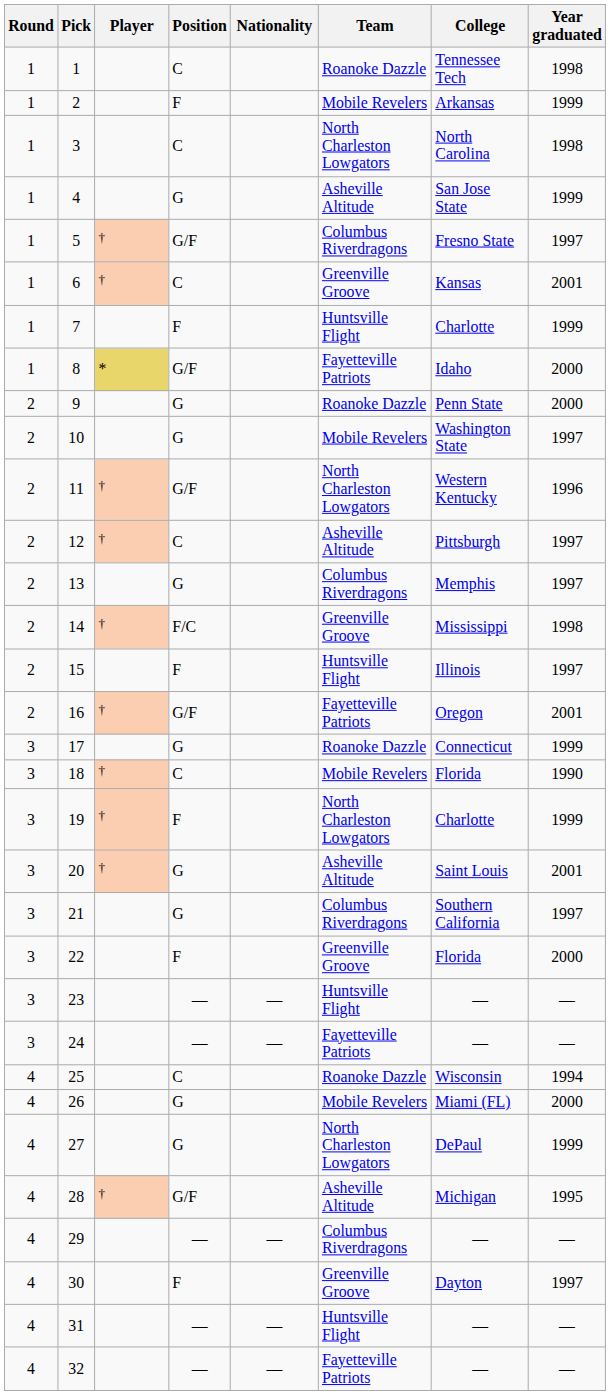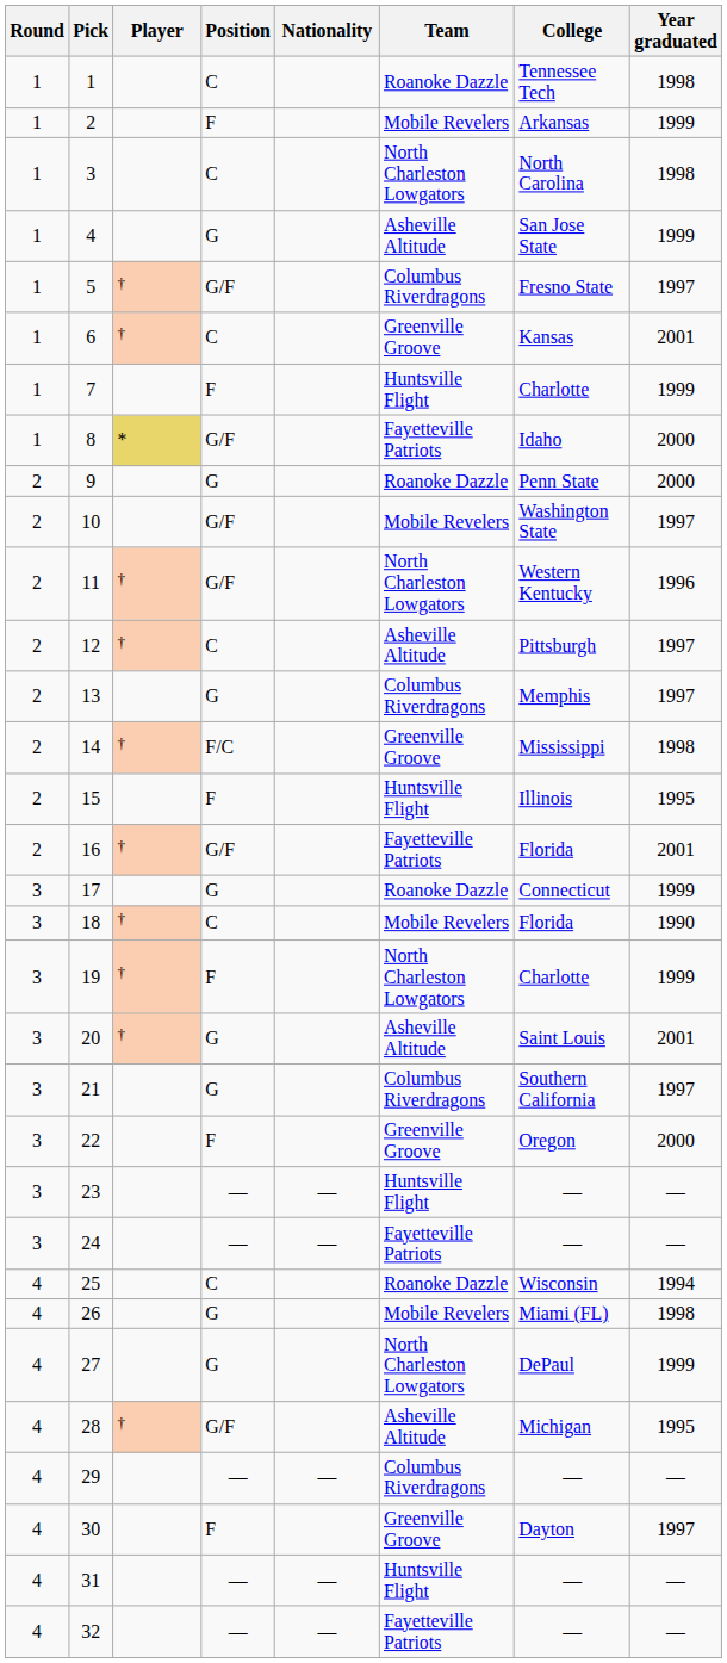 <table class="wikitable sortable">
 <tr>
 <th width="1%">Round</th>
 <th width="1%">Pick</th>
 <th width="19%">Player</th>
 <th width="1%">Position</th>
 <th width="16%">Nationality</th>
 <th width="25%">Team</th>
 <th width="20%">College</th>
 <th width="10%">Year graduated</th>
 </tr>
 <tr>
 <td align=center>1</td>
 <td align=center>1</td>
 <td></td>
 <td>C</td>
 <td></td>
 <td><a href='#'>Roanoke Dazzle</a></td>
 <td><a href='#'>Tennessee Tech</a></td>
 <td align=center>1998</td>
 </tr>
 <tr>
 <td align=center>1</td>
 <td align=center>2</td>
 <td></td>
 <td>F</td>
 <td></td>
 <td><a href='#'>Mobile Revelers</a></td>
 <td><a href='#'>Arkansas</a></td>
 <td align=center>1999</td>
 </tr>
 <tr>
 <td align=center>1</td>
 <td align=center>3</td>
 <td></td>
 <td>C</td>
 <td></td>
 <td><a href='#'>North Charleston Lowgators</a></td>
 <td><a href='#'>North Carolina</a></td>
 <td align=center>1998</td>
 </tr>
 <tr>
 <td align=center>1</td>
 <td align=center>4</td>
 <td></td>
 <td>G</td>
 <td></td>
 <td><a href='#'>Asheville Altitude</a></td>
 <td><a href='#'>San Jose State</a></td>
 <td align=center>1999</td>
 </tr>
 <tr>
 <td align=center>1</td>
 <td align=center>5</td>
 <td style="background-color:#FBCEB1"><sup>†</sup></td>
 <td>G/F</td>
 <td></td>
 <td><a href='#'>Columbus Riverdragons</a></td>
 <td><a href='#'>Fresno State</a></td>
 <td align=center>1997</td>
 </tr>
 <tr>
 <td align=center>1</td>
 <td align=center>6</td>
 <td style="background-color:#FBCEB1"><sup>†</sup></td>
 <td>C</td>
 <td></td>
 <td><a href='#'>Greenville Groove</a></td>
 <td><a href='#'>Kansas</a></td>
 <td align=center>2001</td>
 </tr>
 <tr>
 <td align=center>1</td>
 <td align=center>7</td>
 <td></td>
 <td>F</td>
 <td></td>
 <td><a href='#'>Huntsville Flight</a></td>
 <td><a href='#'>Charlotte</a></td>
 <td align=center>1999</td>
 </tr>
 <tr>
 <td align=center>1</td>
 <td align=center>8</td>
 <td style="background-color:#E9D66B">*</td>
 <td>G/F</td>
 <td></td>
 <td><a href='#'>Fayetteville Patriots</a></td>
 <td><a href='#'>Idaho</a></td>
 <td align=center>2000</td>
 </tr>
 <tr>
 <td align=center>2</td>
 <td align=center>9</td>
 <td></td>
 <td>G</td>
 <td></td>
 <td><a href='#'>Roanoke Dazzle</a></td>
 <td><a href='#'>Penn State</a></td>
 <td align=center>2000</td>
 </tr>
 <tr>
 <td align=center>2</td>
 <td align=center>10</td>
 <td></td>
-<td>G</td>
+<td>G/F</td>
 <td></td>
 <td><a href='#'>Mobile Revelers</a></td>
 <td><a href='#'>Washington State</a></td>
 <td align=center>1997</td>
 </tr>
 <tr>
 <td align=center>2</td>
 <td align=center>11</td>
 <td style="background-color:#FBCEB1"><sup>†</sup></td>
 <td>G/F</td>
 <td></td>
 <td><a href='#'>North Charleston Lowgators</a></td>
 <td><a href='#'>Western Kentucky</a></td>
 <td align=center>1996</td>
 </tr>
 <tr>
 <td align=center>2</td>
 <td align=center>12</td>
 <td style="background-color:#FBCEB1"><sup>†</sup></td>
 <td>C</td>
 <td></td>
 <td><a href='#'>Asheville Altitude</a></td>
 <td><a href='#'>Pittsburgh</a></td>
 <td align=center>1997</td>
 </tr>
 <tr>
 <td align=center>2</td>
 <td align=center>13</td>
 <td></td>
 <td>G</td>
 <td></td>
 <td><a href='#'>Columbus Riverdragons</a></td>
 <td><a href='#'>Memphis</a></td>
 <td align=center>1997</td>
 </tr>
 <tr>
 <td align=center>2</td>
 <td align=center>14</td>
 <td style="background-color:#FBCEB1"><sup>†</sup></td>
 <td>F/C</td>
 <td></td>
 <td><a href='#'>Greenville Groove</a></td>
 <td><a href='#'>Mississippi</a></td>
 <td align=center>1998</td>
 </tr>
 <tr>
 <td align=center>2</td>
 <td align=center>15</td>
 <td></td>
 <td>F</td>
 <td></td>
 <td><a href='#'>Huntsville Flight</a></td>
 <td><a href='#'>Illinois</a></td>
-<td align=center>1997</td>
+<td align=center>1995</td>
 </tr>
 <tr>
 <td align=center>2</td>
 <td align=center>16</td>
 <td style="background-color:#FBCEB1"><sup>†</sup></td>
 <td>G/F</td>
 <td></td>
 <td><a href='#'>Fayetteville Patriots</a></td>
-<td><a href='#'>Oregon</a></td>
+<td><a href='#'>Florida</a></td>
 <td align=center>2001</td>
 </tr>
 <tr>
 <td align=center>3</td>
 <td align=center>17</td>
 <td></td>
 <td>G</td>
 <td></td>
 <td><a href='#'>Roanoke Dazzle</a></td>
 <td><a href='#'>Connecticut</a></td>
 <td align=center>1999</td>
 </tr>
 <tr>
 <td align=center>3</td>
 <td align=center>18</td>
 <td style="background-color:#FBCEB1"><sup>†</sup></td>
 <td>C</td>
 <td></td>
 <td><a href='#'>Mobile Revelers</a></td>
 <td><a href='#'>Florida</a></td>
 <td align=center>1990</td>
 </tr>
 <tr>
 <td align=center>3</td>
 <td align=center>19</td>
 <td style="background-color:#FBCEB1"><sup>†</sup></td>
 <td>F</td>
 <td></td>
 <td><a href='#'>North Charleston Lowgators</a></td>
 <td><a href='#'>Charlotte</a></td>
 <td align=center>1999</td>
 </tr>
 <tr>
 <td align=center>3</td>
 <td align=center>20</td>
 <td style="background-color:#FBCEB1"><sup>†</sup></td>
 <td>G</td>
 <td></td>
 <td><a href='#'>Asheville Altitude</a></td>
 <td><a href='#'>Saint Louis</a></td>
 <td align=center>2001</td>
 </tr>
 <tr>
 <td align=center>3</td>
 <td align=center>21</td>
 <td></td>
 <td>G</td>
 <td></td>
 <td><a href='#'>Columbus Riverdragons</a></td>
 <td><a href='#'>Southern California</a></td>
 <td align=center>1997</td>
 </tr>
 <tr>
 <td align=center>3</td>
 <td align=center>22</td>
 <td></td>
 <td>F</td>
 <td></td>
 <td><a href='#'>Greenville Groove</a></td>
-<td><a href='#'>Florida</a></td>
+<td><a href='#'>Oregon</a></td>
 <td align=center>2000</td>
 </tr>
 <tr>
 <td align=center>3</td>
 <td align=center>23</td>
 <td align=center></td>
 <td align=center>—</td>
 <td align=center>—</td>
 <td><a href='#'>Huntsville Flight</a></td>
 <td align=center>—</td>
 <td align=center>—</td>
 </tr>
 <tr>
 <td align=center>3</td>
 <td align=center>24</td>
 <td align=center></td>
 <td align=center>—</td>
 <td align=center>—</td>
 <td><a href='#'>Fayetteville Patriots</a></td>
 <td align=center>—</td>
 <td align=center>—</td>
 </tr>
 <tr>
 <td align=center>4</td>
 <td align=center>25</td>
 <td></td>
 <td>C</td>
 <td></td>
 <td><a href='#'>Roanoke Dazzle</a></td>
 <td><a href='#'>Wisconsin</a></td>
 <td align=center>1994</td>
 </tr>
 <tr>
 <td align=center>4</td>
 <td align=center>26</td>
 <td></td>
 <td>G</td>
 <td></td>
 <td><a href='#'>Mobile Revelers</a></td>
 <td><a href='#'>Miami (FL)</a></td>
-<td align=center>2000</td>
+<td align=center>1998</td>
 </tr>
 <tr>
 <td align=center>4</td>
 <td align=center>27</td>
 <td></td>
 <td>G</td>
 <td></td>
 <td><a href='#'>North Charleston Lowgators</a></td>
 <td><a href='#'>DePaul</a></td>
 <td align=center>1999</td>
 </tr>
 <tr>
 <td align=center>4</td>
 <td align=center>28</td>
 <td style="background-color:#FBCEB1"><sup>†</sup></td>
 <td>G/F</td>
 <td></td>
 <td><a href='#'>Asheville Altitude</a></td>
 <td><a href='#'>Michigan</a></td>
 <td align=center>1995</td>
 </tr>
 <tr>
 <td align=center>4</td>
 <td align=center>29</td>
 <td align=center></td>
 <td align=center>—</td>
 <td align=center>—</td>
 <td><a href='#'>Columbus Riverdragons</a></td>
 <td align=center>—</td>
 <td align=center>—</td>
 </tr>
 <tr>
 <td align=center>4</td>
 <td align=center>30</td>
 <td></td>
 <td>F</td>
 <td></td>
 <td><a href='#'>Greenville Groove</a></td>
 <td><a href='#'>Dayton</a></td>
 <td align=center>1997</td>
 </tr>
 <tr>
 <td align=center>4</td>
 <td align=center>31</td>
 <td align=center></td>
 <td align=center>—</td>
 <td align=center>—</td>
 <td><a href='#'>Huntsville Flight</a></td>
 <td align=center>—</td>
 <td align=center>—</td>
 </tr>
 <tr>
 <td align=center>4</td>
 <td align=center>32</td>
 <td align=center></td>
 <td align=center>—</td>
 <td align=center>—</td>
 <td><a href='#'>Fayetteville Patriots</a></td>
 <td align=center>—</td>
 <td align=center>—</td>
 </tr>
 <tr>
 </tr>
 </table>
